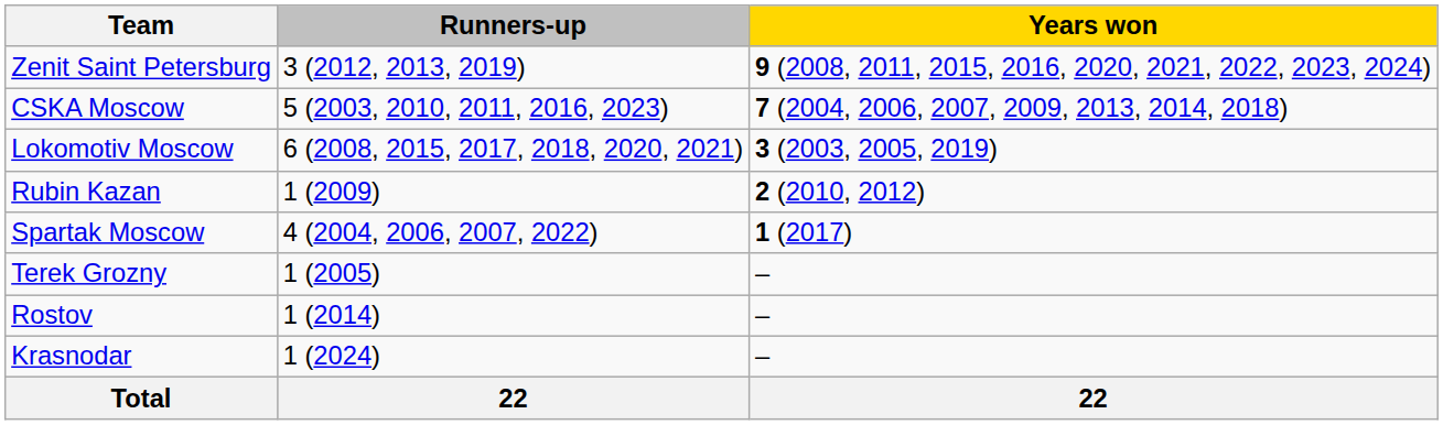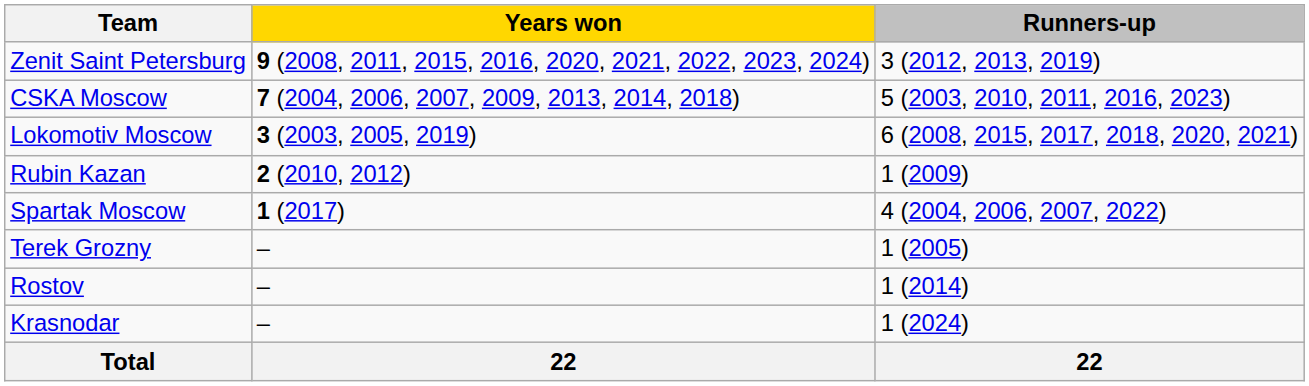 <table class="wikitable" align="center">
 <tr>
 <th><strong>Team</strong></th>
+<th style="background:gold;"><strong>Years won</strong></th>
 <th style="background:silver;"><strong>Runners-up</strong></th>
-<th style="background:gold;"><strong>Years won</strong></th>
 </tr>
 <tr>
 <td><a href='#'>Zenit Saint Petersburg</a></td>
+<td><strong>9</strong> (<a href='#'>2008</a>, <a href='#'>2011</a>, <a href='#'>2015</a>, <a href='#'>2016</a>, <a href='#'>2020</a>, <a href='#'>2021</a>, <a href='#'>2022</a>, <a href='#'>2023</a>, <a href='#'>2024</a>)</td>
 <td>3 (<a href='#'>2012</a>, <a href='#'>2013</a>, <a href='#'>2019</a>)</td>
-<td><strong>9</strong> (<a href='#'>2008</a>, <a href='#'>2011</a>, <a href='#'>2015</a>, <a href='#'>2016</a>, <a href='#'>2020</a>, <a href='#'>2021</a>, <a href='#'>2022</a>, <a href='#'>2023</a>, <a href='#'>2024</a>)</td>
 </tr>
 <tr>
 <td><a href='#'>CSKA Moscow</a></td>
+<td><strong>7</strong> (<a href='#'>2004</a>, <a href='#'>2006</a>, <a href='#'>2007</a>, <a href='#'>2009</a>, <a href='#'>2013</a>,  <a href='#'>2014</a>, <a href='#'>2018</a>)</td>
 <td>5 (<a href='#'>2003</a>, <a href='#'>2010</a>, <a href='#'>2011</a>, <a href='#'>2016</a>, <a href='#'>2023</a>)</td>
-<td><strong>7</strong> (<a href='#'>2004</a>, <a href='#'>2006</a>, <a href='#'>2007</a>, <a href='#'>2009</a>, <a href='#'>2013</a>,  <a href='#'>2014</a>, <a href='#'>2018</a>)</td>
 </tr>
 <tr>
 <td><a href='#'>Lokomotiv Moscow</a></td>
+<td><strong>3</strong> (<a href='#'>2003</a>, <a href='#'>2005</a>, <a href='#'>2019</a>)</td>
 <td>6 (<a href='#'>2008</a>, <a href='#'>2015</a>, <a href='#'>2017</a>, <a href='#'>2018</a>, <a href='#'>2020</a>, <a href='#'>2021</a>)</td>
-<td><strong>3</strong> (<a href='#'>2003</a>, <a href='#'>2005</a>, <a href='#'>2019</a>)</td>
 </tr>
 <tr>
 <td><a href='#'>Rubin Kazan</a></td>
+<td><strong>2</strong> (<a href='#'>2010</a>, <a href='#'>2012</a>)</td>
 <td>1 (<a href='#'>2009</a>)</td>
-<td><strong>2</strong> (<a href='#'>2010</a>, <a href='#'>2012</a>)</td>
 </tr>
 <tr>
 <td><a href='#'>Spartak Moscow</a></td>
+<td><strong>1</strong> (<a href='#'>2017</a>)</td>
 <td>4 (<a href='#'>2004</a>, <a href='#'>2006</a>, <a href='#'>2007</a>, <a href='#'>2022</a>)</td>
-<td><strong>1</strong> (<a href='#'>2017</a>)</td>
 </tr>
 <tr>
 <td><a href='#'>Terek Grozny</a></td>
+<td>–</td>
 <td>1 (<a href='#'>2005</a>)</td>
-<td>–</td>
 </tr>
 <tr>
 <td><a href='#'>Rostov</a></td>
+<td>–</td>
 <td>1 (<a href='#'>2014</a>)</td>
-<td>–</td>
 </tr>
 <tr>
 <td><a href='#'>Krasnodar</a></td>
+<td>–</td>
 <td>1 (<a href='#'>2024</a>)</td>
-<td>–</td>
 </tr>
 <tr>
 <th>Total</th>
 <th>22</th>
 <th>22</th>
 </tr>
 </table>
